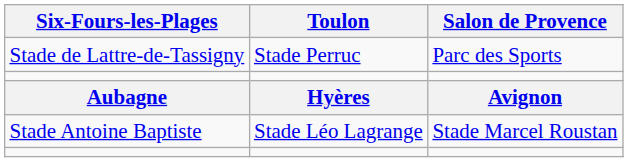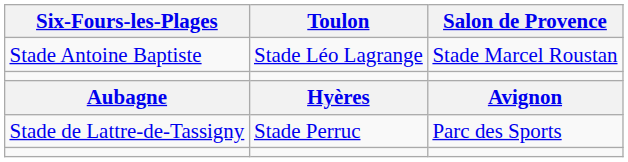 <table class="wikitable">
 <tr>
 <th><a href='#'>Six-Fours-les-Plages</a></th>
 <th><a href='#'>Toulon</a></th>
 <th><a href='#'>Salon de Provence</a></th>
 </tr>
 <tr>
-<td><a href='#'>Stade de Lattre-de-Tassigny</a></td>
-<td><a href='#'>Stade Perruc</a></td>
-<td><a href='#'>Parc des Sports</a></td>
+<td><a href='#'>Stade Antoine Baptiste</a></td>
+<td><a href='#'>Stade Léo Lagrange</a></td>
+<td><a href='#'>Stade Marcel Roustan</a></td>
 </tr>
 <tr>
 <td></td>
 <td></td>
 <td></td>
 </tr>
 <tr>
 <th><a href='#'>Aubagne</a></th>
 <th><a href='#'>Hyères</a></th>
 <th><a href='#'>Avignon</a></th>
 </tr>
 <tr>
-<td><a href='#'>Stade Antoine Baptiste</a></td>
-<td><a href='#'>Stade Léo Lagrange</a></td>
-<td><a href='#'>Stade Marcel Roustan</a></td>
+<td><a href='#'>Stade de Lattre-de-Tassigny</a></td>
+<td><a href='#'>Stade Perruc</a></td>
+<td><a href='#'>Parc des Sports</a></td>
 </tr>
 <tr>
 <td></td>
 <td></td>
 <td></td>
 </tr>
 </table>
